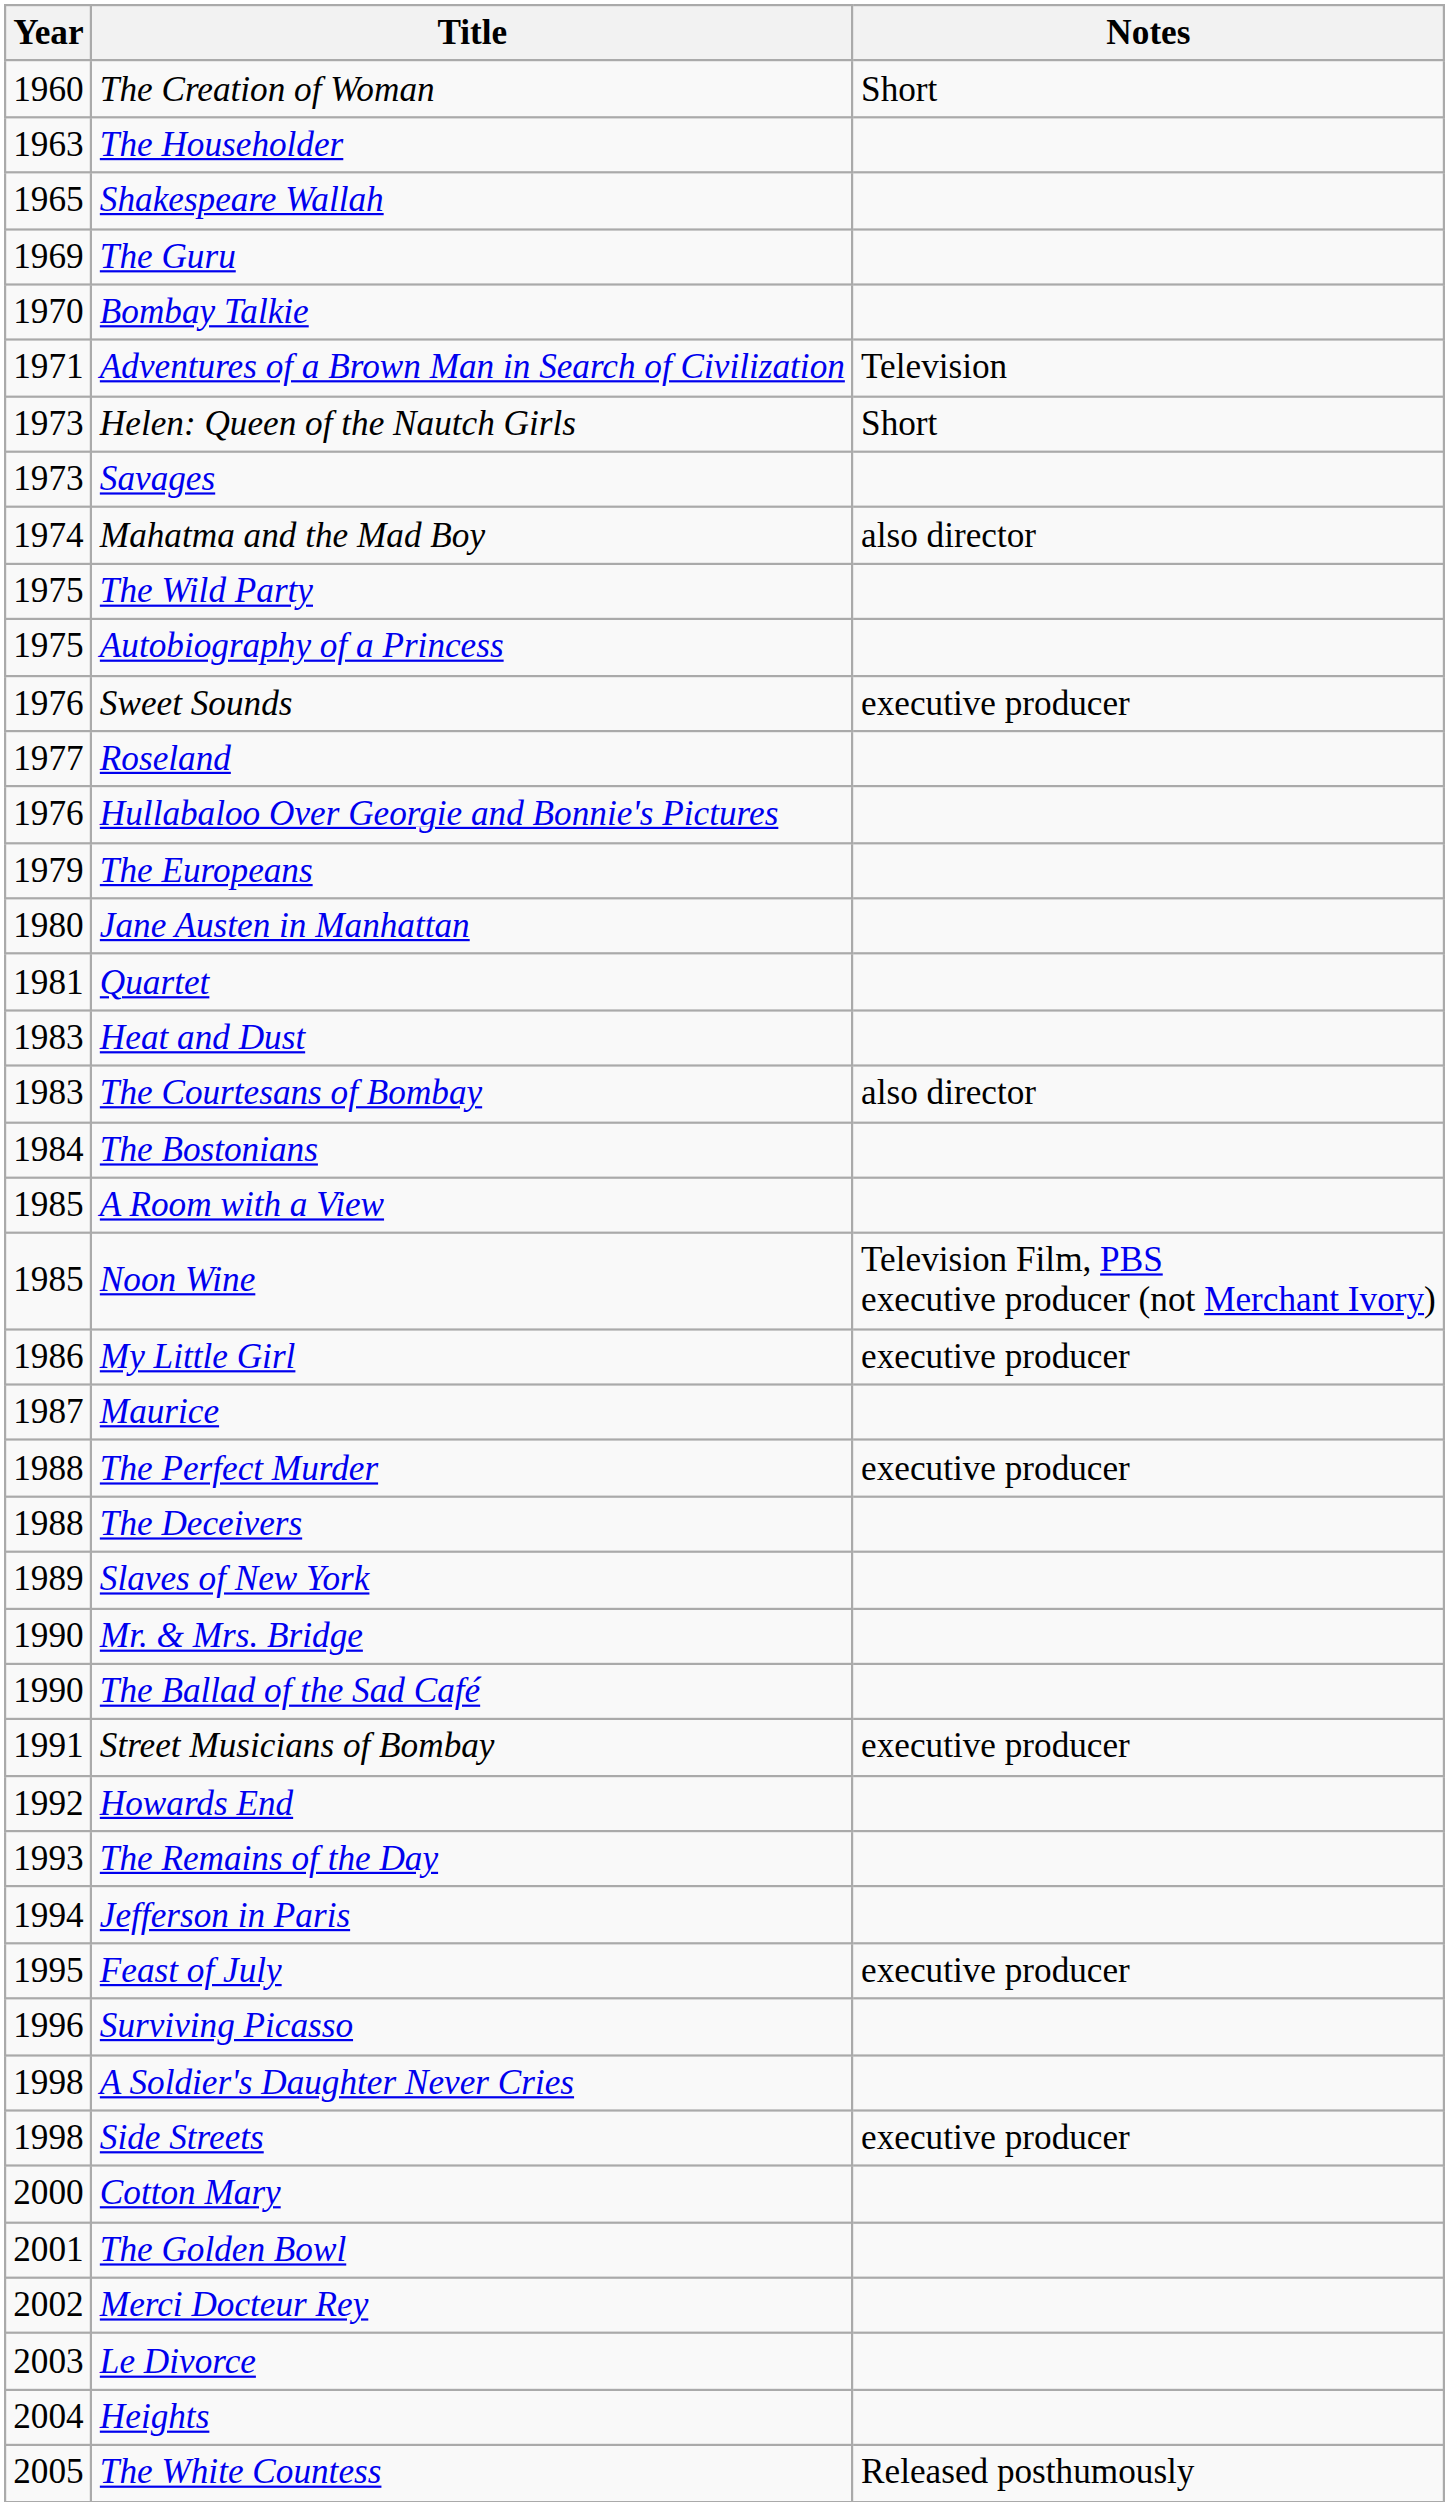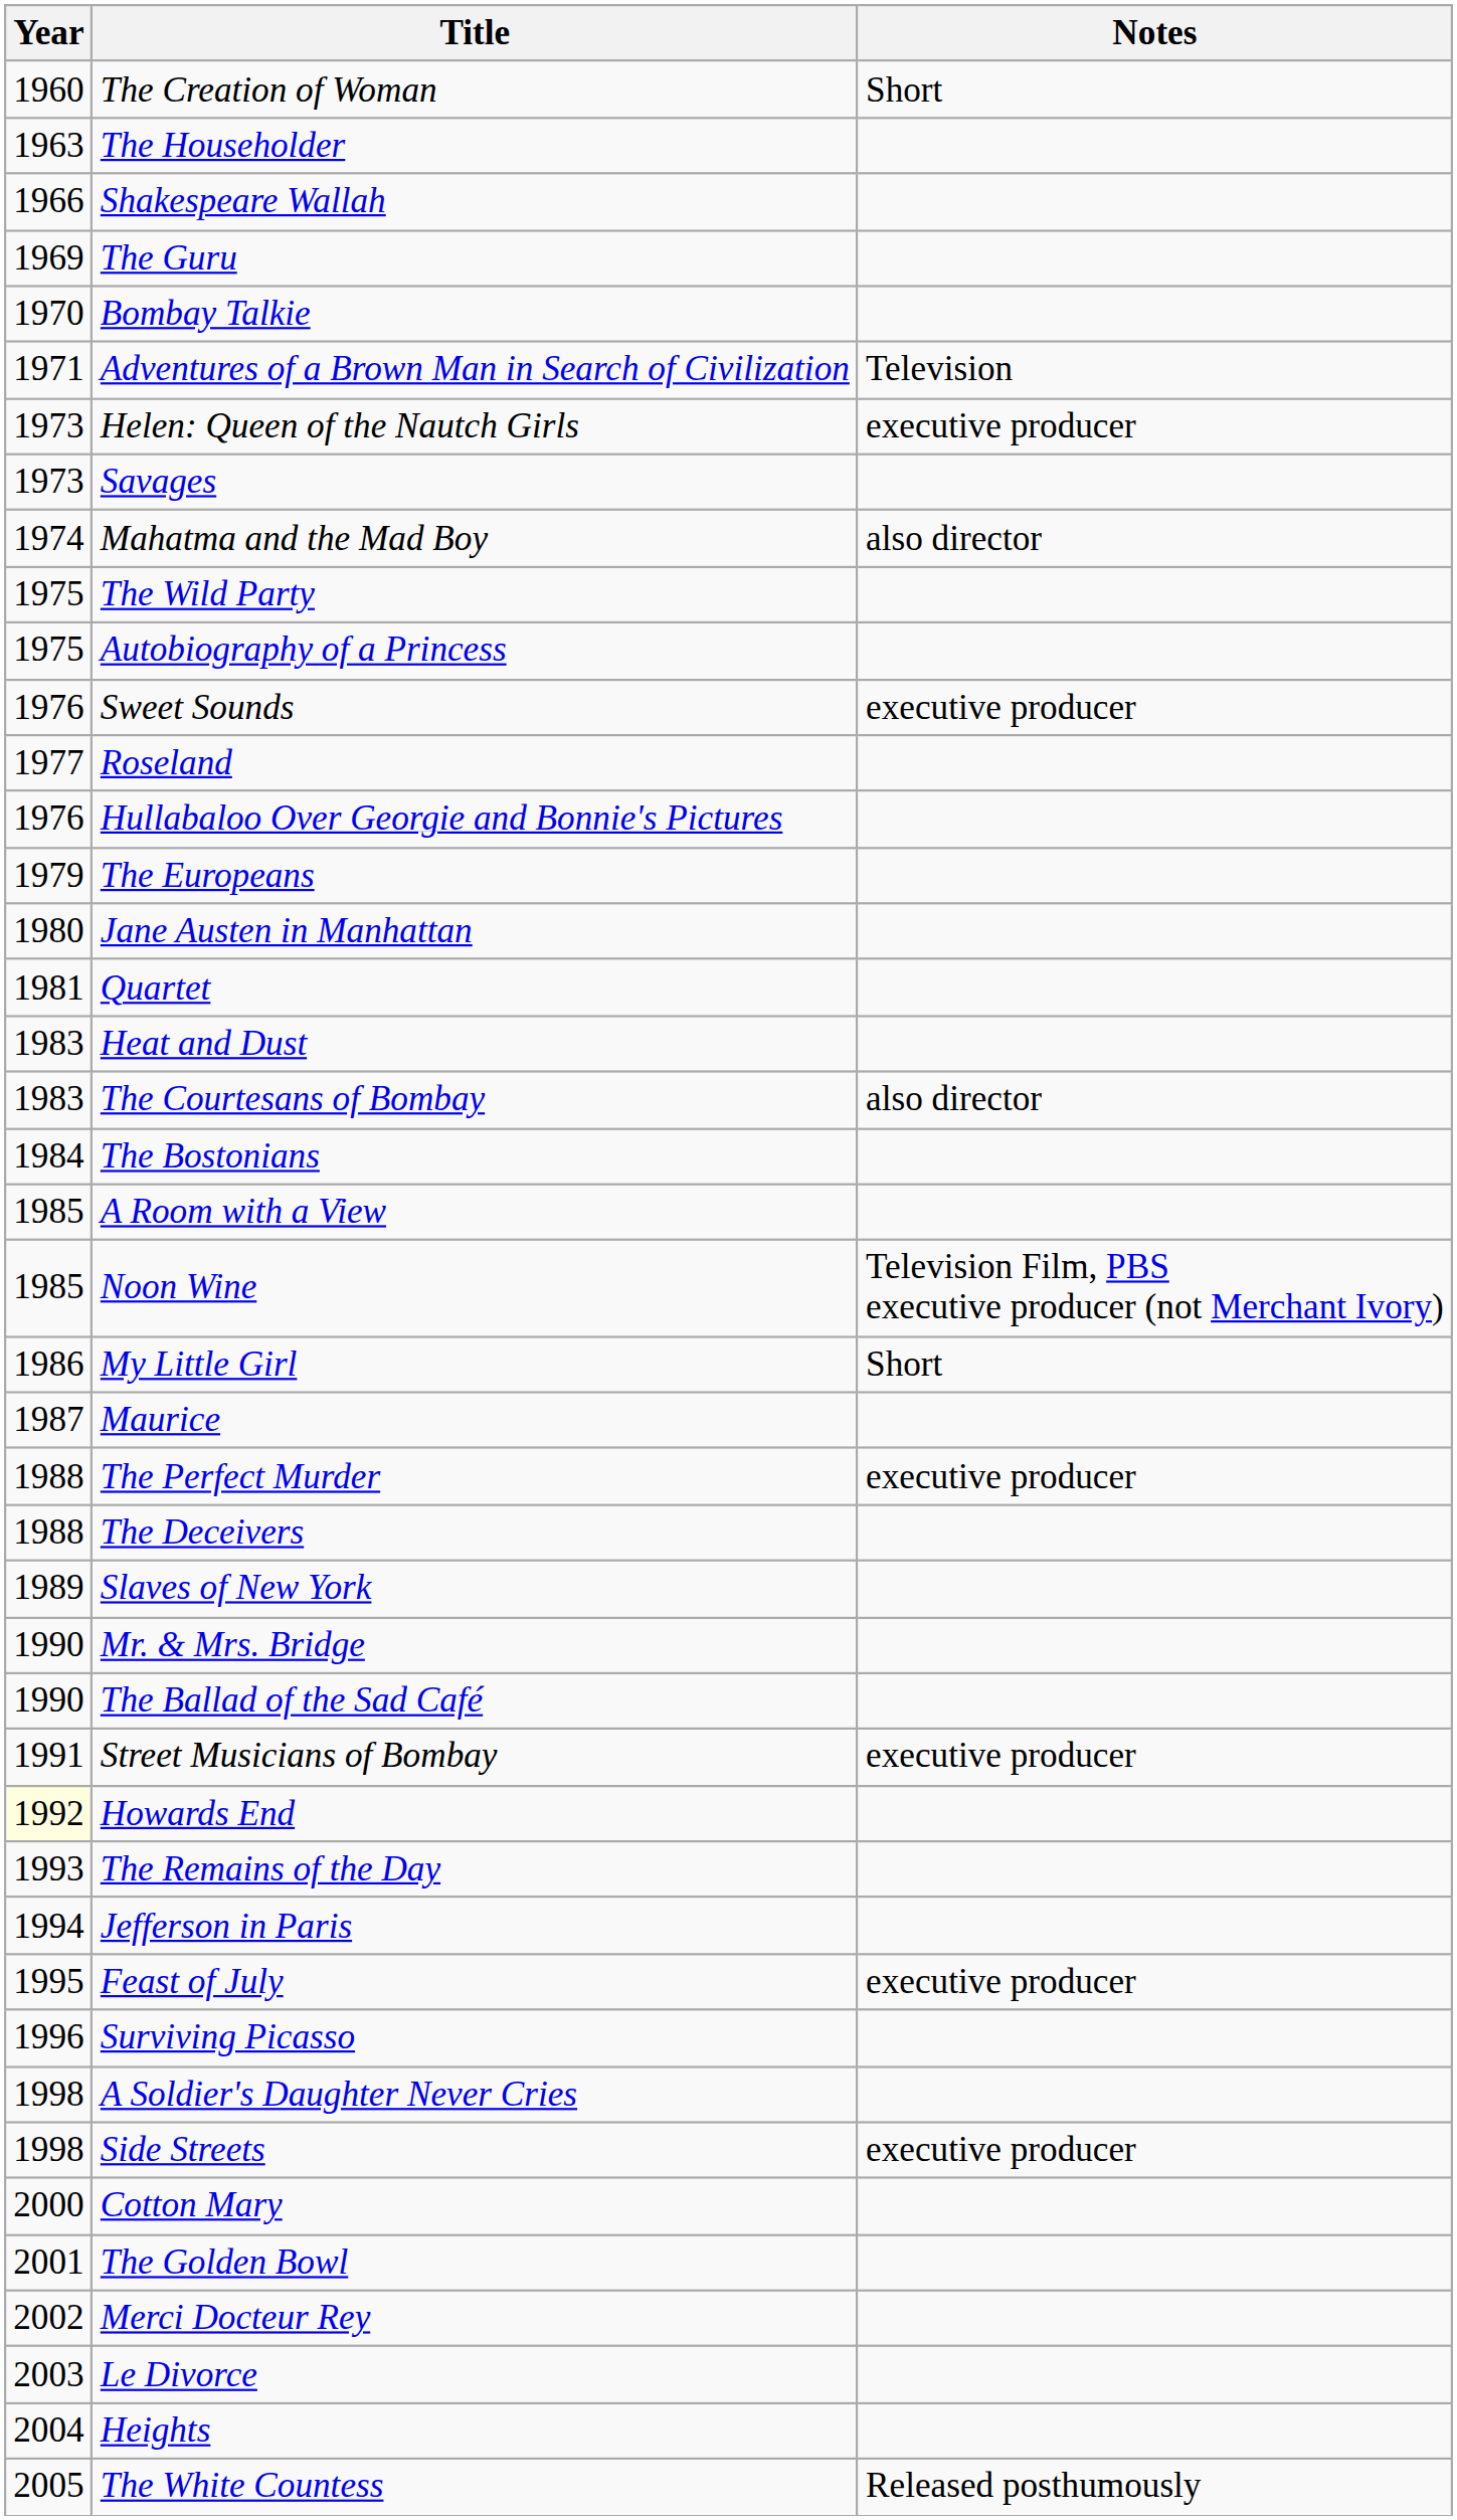 <table class="wikitable sortable plainrowheaders">
 <tr>
 <th scope="col">Year</th>
 <th scope="col">Title</th>
 <th scope="col" class="unsortable">Notes</th>
 </tr>
 <tr>
 <td>1960</td>
 <td><em>The Creation of Woman</em></td>
 <td>Short</td>
 </tr>
 <tr>
 <td>1963</td>
 <td><em><a href='#'>The Householder</a></em></td>
 <td></td>
 </tr>
 <tr>
-<td>1965</td>
+<td>1966</td>
 <td><em><a href='#'>Shakespeare Wallah</a></em></td>
 <td></td>
 </tr>
 <tr>
 <td>1969</td>
 <td><em><a href='#'>The Guru</a></em></td>
 <td></td>
 </tr>
 <tr>
 <td>1970</td>
 <td><em><a href='#'>Bombay Talkie</a></em></td>
 <td></td>
 </tr>
 <tr>
 <td>1971</td>
 <td><em><a href='#'>Adventures of a Brown Man in Search of Civilization</a></em></td>
 <td>Television</td>
 </tr>
 <tr>
 <td>1973</td>
 <td><em>Helen: Queen of the Nautch Girls</em></td>
-<td>Short</td>
+<td>executive producer</td>
 </tr>
 <tr>
 <td>1973</td>
 <td><em><a href='#'>Savages</a></em></td>
 <td></td>
 </tr>
 <tr>
 <td>1974</td>
 <td><em>Mahatma and the Mad Boy</em></td>
 <td>also director</td>
 </tr>
 <tr>
 <td>1975</td>
 <td><em><a href='#'>The Wild Party</a></em></td>
 <td></td>
 </tr>
 <tr>
 <td>1975</td>
 <td><em><a href='#'>Autobiography of a Princess</a></em></td>
 <td></td>
 </tr>
 <tr>
 <td>1976</td>
 <td><em>Sweet Sounds</em></td>
 <td>executive producer</td>
 </tr>
 <tr>
 <td>1977</td>
 <td><em><a href='#'>Roseland</a></em></td>
 <td></td>
 </tr>
 <tr>
 <td>1976</td>
 <td><em><a href='#'>Hullabaloo Over Georgie and Bonnie's Pictures</a></em></td>
 <td></td>
 </tr>
 <tr>
 <td>1979</td>
 <td><em><a href='#'>The Europeans</a></em></td>
 <td></td>
 </tr>
 <tr>
 <td>1980</td>
 <td><em><a href='#'>Jane Austen in Manhattan</a></em></td>
 <td></td>
 </tr>
 <tr>
 <td>1981</td>
 <td><em><a href='#'>Quartet</a></em></td>
 <td></td>
 </tr>
 <tr>
 <td>1983</td>
 <td><em><a href='#'>Heat and Dust</a></em></td>
 <td></td>
 </tr>
 <tr>
 <td>1983</td>
 <td><em><a href='#'>The Courtesans of Bombay</a></em></td>
 <td>also director</td>
 </tr>
 <tr>
 <td>1984</td>
 <td><em><a href='#'>The Bostonians</a></em></td>
 <td></td>
 </tr>
 <tr>
 <td>1985</td>
 <td><em><a href='#'>A Room with a View</a></em></td>
 <td></td>
 </tr>
 <tr>
 <td>1985</td>
 <td><em><a href='#'>Noon Wine</a></em></td>
 <td>Television Film, <a href='#'>PBS</a><br> executive producer (not <a href='#'>Merchant Ivory</a>)</td>
 </tr>
 <tr>
 <td>1986</td>
 <td><em><a href='#'>My Little Girl</a></em></td>
-<td>executive producer</td>
+<td>Short</td>
 </tr>
 <tr>
 <td>1987</td>
 <td><em><a href='#'>Maurice</a></em></td>
 <td></td>
 </tr>
 <tr>
 <td>1988</td>
 <td><em><a href='#'>The Perfect Murder</a></em></td>
 <td>executive producer</td>
 </tr>
 <tr>
 <td>1988</td>
 <td><em><a href='#'>The Deceivers</a></em></td>
 <td></td>
 </tr>
 <tr>
 <td>1989</td>
 <td><em><a href='#'>Slaves of New York</a></em></td>
 <td></td>
 </tr>
 <tr>
 <td>1990</td>
 <td><em><a href='#'>Mr. & Mrs. Bridge</a></em></td>
 <td></td>
 </tr>
 <tr>
 <td>1990</td>
 <td><em><a href='#'>The Ballad of the Sad Café</a></em></td>
 <td></td>
 </tr>
 <tr>
 <td>1991</td>
 <td><em>Street Musicians of Bombay</em></td>
 <td>executive producer</td>
 </tr>
 <tr>
-<td>1992</td>
+<td style="background: lightyellow;">1992</td>
 <td><em><a href='#'>Howards End</a></em></td>
 <td></td>
 </tr>
 <tr>
 <td>1993</td>
 <td><em><a href='#'>The Remains of the Day</a></em></td>
 <td></td>
 </tr>
 <tr>
 <td>1994</td>
 <td><em><a href='#'>Jefferson in Paris</a></em></td>
 <td></td>
 </tr>
 <tr>
 <td>1995</td>
 <td><em><a href='#'>Feast of July</a></em></td>
 <td>executive producer</td>
 </tr>
 <tr>
 <td>1996</td>
 <td><em><a href='#'>Surviving Picasso</a></em></td>
 <td></td>
 </tr>
 <tr>
 <td>1998</td>
 <td><em><a href='#'>A Soldier's Daughter Never Cries</a></em></td>
 <td></td>
 </tr>
 <tr>
 <td>1998</td>
 <td><em><a href='#'>Side Streets</a></em></td>
 <td>executive producer</td>
 </tr>
 <tr>
 <td>2000</td>
 <td><em><a href='#'>Cotton Mary</a></em></td>
 <td></td>
 </tr>
 <tr>
 <td>2001</td>
 <td><em><a href='#'>The Golden Bowl</a></em></td>
 <td></td>
 </tr>
 <tr>
 <td>2002</td>
 <td><em><a href='#'>Merci Docteur Rey</a></em></td>
 <td></td>
 </tr>
 <tr>
 <td>2003</td>
 <td><em><a href='#'>Le Divorce</a></em></td>
 <td></td>
 </tr>
 <tr>
 <td>2004</td>
 <td><em><a href='#'>Heights</a></em></td>
 <td></td>
 </tr>
 <tr>
 <td>2005</td>
 <td><em><a href='#'>The White Countess</a></em></td>
 <td>Released posthumously</td>
 </tr>
 <tr>
 </tr>
 </table>
